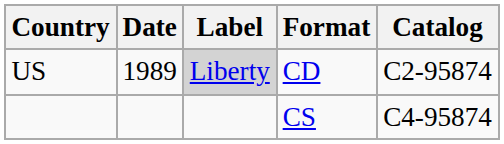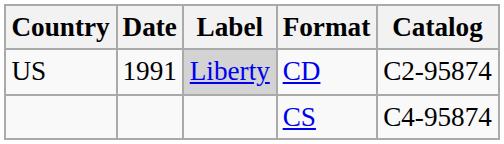 <table class="wikitable" style="font-size:85%;">
 <tr>
 <th>Country</th>
 <th>Date</th>
 <th>Label</th>
 <th>Format</th>
 <th>Catalog</th>
 </tr>
 <tr>
 <td>US</td>
-<td>1989</td>
+<td>1991</td>
 <td style="background: lightgrey;"><a href='#'>Liberty</a></td>
 <td><a href='#'>CD</a></td>
 <td>C2-95874</td>
 </tr>
 <tr>
 <td></td>
 <td></td>
 <td></td>
 <td><a href='#'>CS</a></td>
 <td>C4-95874</td>
 </tr>
 </table>
